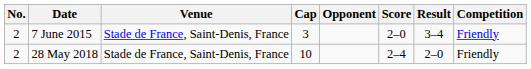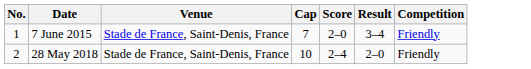 <table class="wikitable sortable">
 <tr>
 <th scope="col">No.</th>
 <th scope="col">Date</th>
 <th scope="col">Venue</th>
 <th scope="col">Cap</th>
-<th scope="col">Opponent</th>
 <th scope="col">Score</th>
 <th scope="col">Result</th>
 <th scope="col">Competition</th>
 </tr>
 <tr>
-<td style="text-align:center">2</td>
+<td style="text-align:center">1</td>
 <td>7 June 2015</td>
 <td><a href='#'>Stade de France</a>, Saint-Denis, France</td>
-<td style="text-align:center">3</td>
-<td></td>
+<td style="text-align:center">7</td>
 <td style="text-align:center">2–0</td>
 <td style="text-align:center">3–4</td>
 <td><a href='#'>Friendly</a></td>
 </tr>
 <tr>
 <td style="text-align:center">2</td>
 <td>28 May 2018</td>
 <td>Stade de France, Saint-Denis, France</td>
 <td style="text-align:center">10</td>
-<td></td>
 <td style="text-align:center">2–4</td>
 <td style="text-align:center">2–0</td>
 <td>Friendly</td>
 </tr>
 </table>
